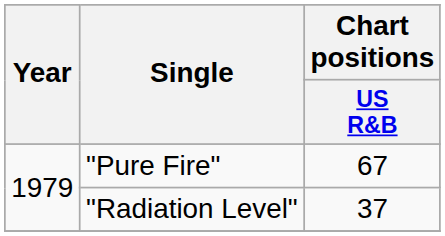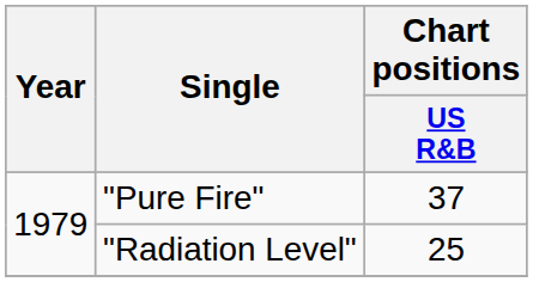 <table class="wikitable" style="text-align:center;">
 <tr>
 <th rowspan="2">Year</th>
 <th rowspan="2">Single</th>
 <th colspan="3">Chart positions</th>
 </tr>
 <tr style="font-size:smaller;">
 <th width="40"><a href='#'>US<br>R&B</a></th>
 </tr>
 <tr>
 <td rowspan="2">1979</td>
 <td align="left">"Pure Fire"</td>
-<td>67</td>
+<td>37</td>
 </tr>
 <tr>
 <td align="left">"Radiation Level"</td>
-<td>37</td>
+<td>25</td>
 </tr>
 <tr>
 </tr>
 </table>
